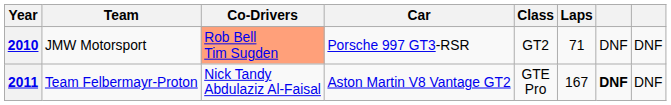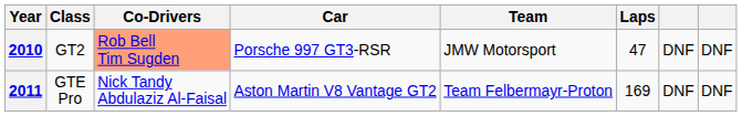 <table class="wikitable" style="text-align:center; font-size:90%">
 <tr>
 <th>Year</th>
-<th>Team</th>
+<th>Class</th>
 <th>Co-Drivers</th>
 <th>Car</th>
-<th>Class</th>
+<th>Team</th>
 <th>Laps</th>
 <th></th>
 <th></th>
 </tr>
 <tr>
 <th><a href='#'>2010</a></th>
-<td align="left"> JMW Motorsport</td>
+<td>GT2</td>
 <td align="left" style="background: lightsalmon;"> <a href='#'>Rob Bell</a><br> <a href='#'>Tim Sugden</a></td>
 <td align="left"><a href='#'>Porsche 997 GT3</a>-RSR</td>
-<td>GT2</td>
-<td>71</td>
+<td align="left"> JMW Motorsport</td>
+<td>47</td>
 <td>DNF</td>
 <td>DNF</td>
 </tr>
 <tr>
 <th><a href='#'>2011</a></th>
-<td align="left"> <a href='#'>Team Felbermayr-Proton</a></td>
+<td>GTE<br>Pro</td>
 <td align="left"> <a href='#'>Nick Tandy</a><br> <a href='#'>Abdulaziz Al-Faisal</a></td>
 <td align="left"><a href='#'>Aston Martin V8 Vantage GT2</a></td>
-<td>GTE<br>Pro</td>
-<td>167</td>
-<td><strong>DNF</strong></td>
+<td align="left"> <a href='#'>Team Felbermayr-Proton</a></td>
+<td>169</td>
+<td>DNF</td>
 <td>DNF</td>
 </tr>
 </table>
